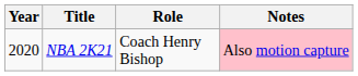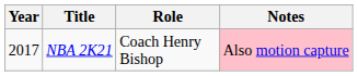 <table class="wikitable sortable">
 <tr>
 <th>Year</th>
 <th>Title</th>
 <th width=100>Role</th>
 <th class="unsortable">Notes</th>
 </tr>
 <tr>
-<td>2020</td>
+<td>2017</td>
 <td><em><a href='#'>NBA 2K21</a></em></td>
 <td>Coach Henry Bishop</td>
 <td style="background: pink;">Also <a href='#'>motion capture</a></td>
 </tr>
 </table>
